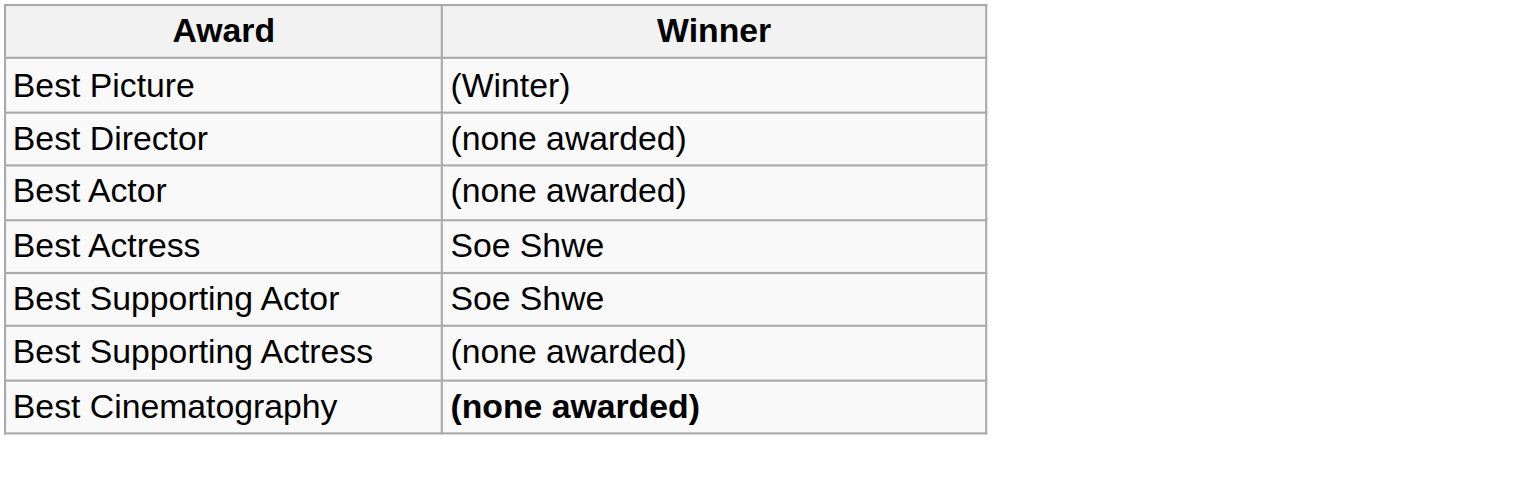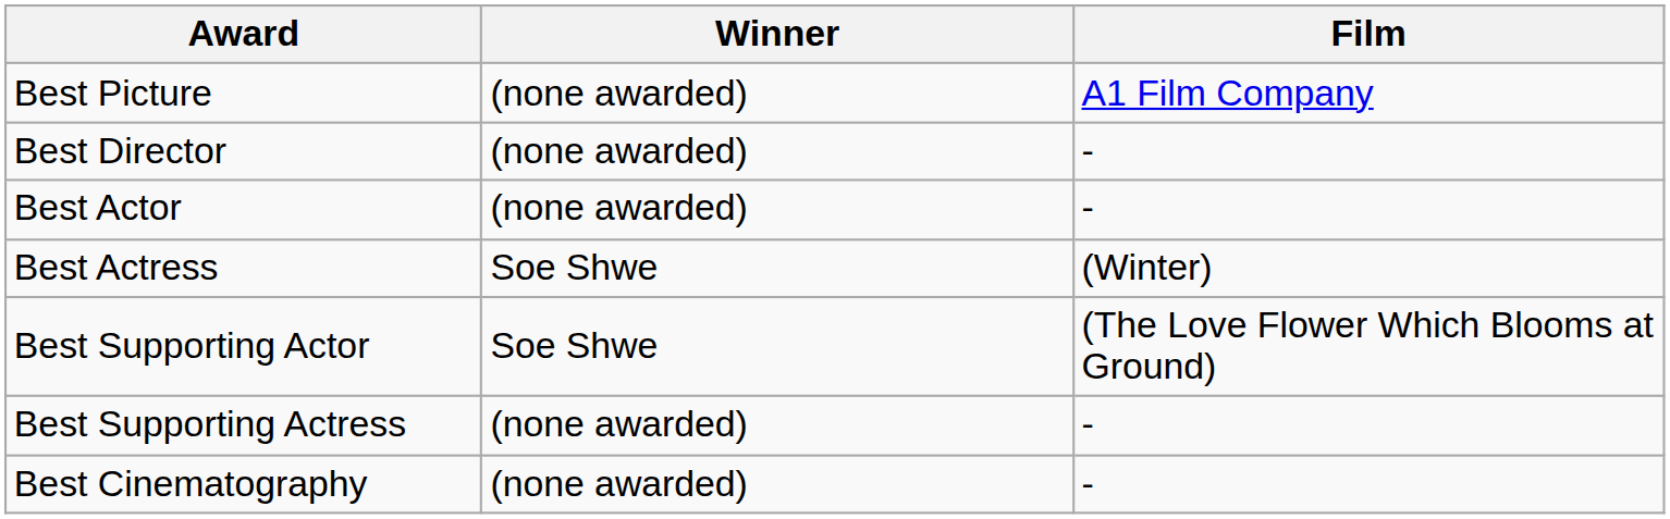 <table class="wikitable">
 <tr>
 <th width="200"><strong>Award</strong></th>
 <th width="250"><strong>Winner</strong></th>
+<th width="250"><strong>Film</strong></th>
 </tr>
 <tr>
 <td>Best Picture</td>
-<td> (Winter)</td>
+<td>(none awarded)</td>
+<td><a href='#'>A1 Film Company</a></td>
 </tr>
 <tr>
 <td>Best Director</td>
 <td>(none awarded)</td>
+<td>-</td>
 </tr>
 <tr>
 <td>Best Actor</td>
 <td>(none awarded)</td>
+<td>-</td>
 </tr>
 <tr>
 <td>Best Actress</td>
 <td>Soe Shwe</td>
+<td> (Winter)</td>
 </tr>
 <tr>
 <td>Best Supporting Actor</td>
 <td>Soe Shwe</td>
+<td> (The Love Flower Which Blooms at Ground)</td>
 </tr>
 <tr>
 <td>Best Supporting Actress</td>
 <td>(none awarded)</td>
+<td>-</td>
 </tr>
 <tr>
 <td>Best Cinematography</td>
-<td><strong>(none awarded)</strong></td>
+<td>(none awarded)</td>
+<td>-</td>
 </tr>
 </table>
